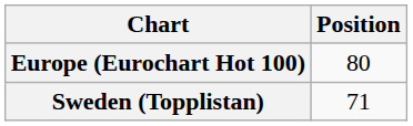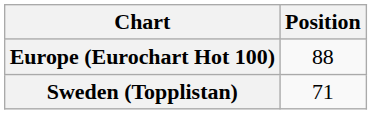 <table class="wikitable sortable plainrowheaders" style="text-align:center">
 <tr>
 <th scope="col">Chart</th>
 <th scope="col">Position</th>
 </tr>
 <tr>
 <th scope="row">Europe (Eurochart Hot 100)</th>
-<td>80</td>
+<td>88</td>
 </tr>
 <tr>
 <th scope="row">Sweden (Topplistan)</th>
 <td>71</td>
 </tr>
 </table>
